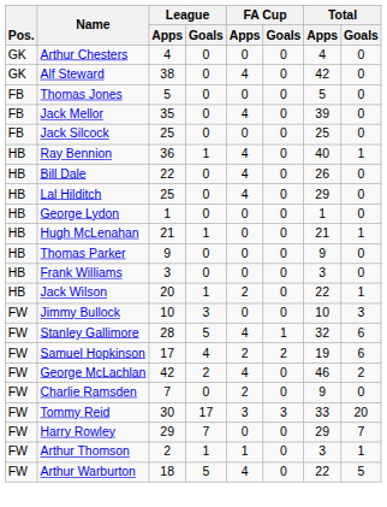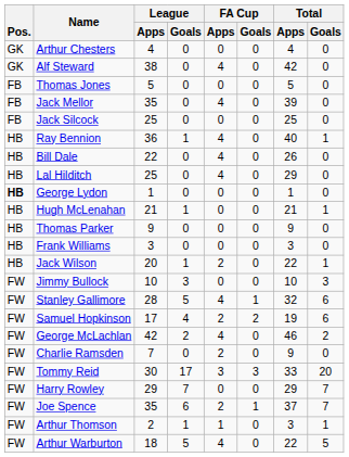 <table class="wikitable" style="text-align:center">
 <tr>
 <th rowspan="2" valign="bottom">Pos.</th>
 <th rowspan="2">Name</th>
 <th colspan="2" width="85">League</th>
 <th colspan="2" width="85">FA Cup</th>
 <th colspan="2" width="85">Total</th>
 </tr>
 <tr>
 <th>Apps</th>
 <th>Goals</th>
 <th>Apps</th>
 <th>Goals</th>
 <th>Apps</th>
 <th>Goals</th>
 </tr>
 <tr>
 <td align="left">GK</td>
 <td align="left"> <a href='#'>Arthur Chesters</a></td>
 <td>4</td>
 <td>0</td>
 <td>0</td>
 <td>0</td>
 <td>4</td>
 <td>0</td>
 </tr>
 <tr>
 <td align="left">GK</td>
 <td align="left"> <a href='#'>Alf Steward</a></td>
 <td>38</td>
 <td>0</td>
 <td>4</td>
 <td>0</td>
 <td>42</td>
 <td>0</td>
 </tr>
 <tr>
 <td align="left">FB</td>
 <td align="left"> <a href='#'>Thomas Jones</a></td>
 <td>5</td>
 <td>0</td>
 <td>0</td>
 <td>0</td>
 <td>5</td>
 <td>0</td>
 </tr>
 <tr>
 <td align="left">FB</td>
 <td align="left"> <a href='#'>Jack Mellor</a></td>
 <td>35</td>
 <td>0</td>
 <td>4</td>
 <td>0</td>
 <td>39</td>
 <td>0</td>
 </tr>
 <tr>
 <td align="left">FB</td>
 <td align="left"> <a href='#'>Jack Silcock</a></td>
 <td>25</td>
 <td>0</td>
 <td>0</td>
 <td>0</td>
 <td>25</td>
 <td>0</td>
 </tr>
 <tr>
 <td align="left">HB</td>
 <td align="left"> <a href='#'>Ray Bennion</a></td>
 <td>36</td>
 <td>1</td>
 <td>4</td>
 <td>0</td>
 <td>40</td>
 <td>1</td>
 </tr>
 <tr>
 <td align="left">HB</td>
 <td align="left"> <a href='#'>Bill Dale</a></td>
 <td>22</td>
 <td>0</td>
 <td>4</td>
 <td>0</td>
 <td>26</td>
 <td>0</td>
 </tr>
 <tr>
 <td align="left">HB</td>
 <td align="left"> <a href='#'>Lal Hilditch</a></td>
 <td>25</td>
 <td>0</td>
 <td>4</td>
 <td>0</td>
 <td>29</td>
 <td>0</td>
 </tr>
 <tr>
-<td align="left">HB</td>
+<td align="left"><strong>HB</strong></td>
 <td align="left"> <a href='#'>George Lydon</a></td>
 <td>1</td>
 <td>0</td>
 <td>0</td>
 <td>0</td>
 <td>1</td>
 <td>0</td>
 </tr>
 <tr>
 <td align="left">HB</td>
 <td align="left"> <a href='#'>Hugh McLenahan</a></td>
 <td>21</td>
 <td>1</td>
 <td>0</td>
 <td>0</td>
 <td>21</td>
 <td>1</td>
 </tr>
 <tr>
 <td align="left">HB</td>
 <td align="left"> <a href='#'>Thomas Parker</a></td>
 <td>9</td>
 <td>0</td>
 <td>0</td>
 <td>0</td>
 <td>9</td>
 <td>0</td>
 </tr>
 <tr>
 <td align="left">HB</td>
 <td align="left"> <a href='#'>Frank Williams</a></td>
 <td>3</td>
 <td>0</td>
 <td>0</td>
 <td>0</td>
 <td>3</td>
 <td>0</td>
 </tr>
 <tr>
 <td align="left">HB</td>
 <td align="left"> <a href='#'>Jack Wilson</a></td>
 <td>20</td>
 <td>1</td>
 <td>2</td>
 <td>0</td>
 <td>22</td>
 <td>1</td>
 </tr>
 <tr>
 <td align="left">FW</td>
 <td align="left"> <a href='#'>Jimmy Bullock</a></td>
 <td>10</td>
 <td>3</td>
 <td>0</td>
 <td>0</td>
 <td>10</td>
 <td>3</td>
 </tr>
 <tr>
 <td align="left">FW</td>
 <td align="left"> <a href='#'>Stanley Gallimore</a></td>
 <td>28</td>
 <td>5</td>
 <td>4</td>
 <td>1</td>
 <td>32</td>
 <td>6</td>
 </tr>
 <tr>
 <td align="left">FW</td>
 <td align="left"> <a href='#'>Samuel Hopkinson</a></td>
 <td>17</td>
 <td>4</td>
 <td>2</td>
 <td>2</td>
 <td>19</td>
 <td>6</td>
 </tr>
 <tr>
 <td align="left">FW</td>
 <td align="left"> <a href='#'>George McLachlan</a></td>
 <td>42</td>
 <td>2</td>
 <td>4</td>
 <td>0</td>
 <td>46</td>
 <td>2</td>
 </tr>
 <tr>
 <td align="left">FW</td>
 <td align="left"> <a href='#'>Charlie Ramsden</a></td>
 <td>7</td>
 <td>0</td>
 <td>2</td>
 <td>0</td>
 <td>9</td>
 <td>0</td>
 </tr>
 <tr>
 <td align="left">FW</td>
 <td align="left"> <a href='#'>Tommy Reid</a></td>
 <td>30</td>
 <td>17</td>
 <td>3</td>
 <td>3</td>
 <td>33</td>
 <td>20</td>
 </tr>
 <tr>
 <td align="left">FW</td>
 <td align="left"> <a href='#'>Harry Rowley</a></td>
 <td>29</td>
 <td>7</td>
 <td>0</td>
 <td>0</td>
 <td>29</td>
 <td>7</td>
 </tr>
 <tr>
 <td align="left">FW</td>
+<td align="left"> <a href='#'>Joe Spence</a></td>
+<td>35</td>
+<td>6</td>
+<td>2</td>
+<td>1</td>
+<td>37</td>
+<td>7</td>
+</tr>
+<tr>
+<td align="left">FW</td>
 <td align="left"> <a href='#'>Arthur Thomson</a></td>
 <td>2</td>
 <td>1</td>
 <td>1</td>
 <td>0</td>
 <td>3</td>
 <td>1</td>
 </tr>
 <tr>
 <td align="left">FW</td>
 <td align="left"> <a href='#'>Arthur Warburton</a></td>
 <td>18</td>
 <td>5</td>
 <td>4</td>
 <td>0</td>
 <td>22</td>
 <td>5</td>
 </tr>
 </table>
